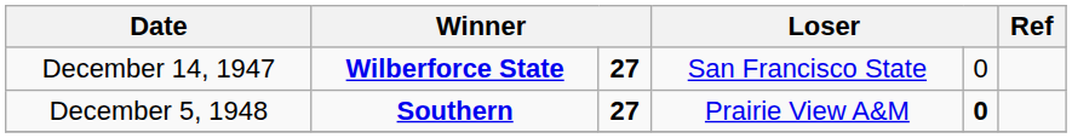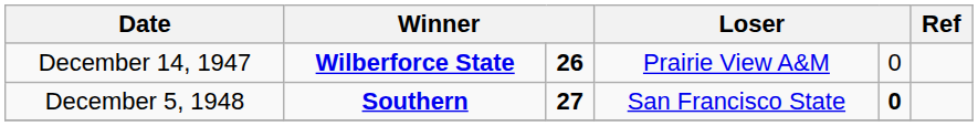 <table class="wikitable" style="width: 40em; text-align:center">
 <tr>
 <th>Date</th>
 <th colspan="2">Winner</th>
 <th colspan="2">Loser</th>
 <th>Ref</th>
 </tr>
 <tr>
 <td>December 14, 1947</td>
 <td><strong><a href='#'>Wilberforce State</a></strong></td>
-<td><strong>27</strong></td>
-<td><a href='#'>San Francisco State</a></td>
+<td><strong>26</strong></td>
+<td><a href='#'>Prairie View A&M</a></td>
 <td>0</td>
 <td></td>
 </tr>
 <tr>
 <td>December 5, 1948</td>
 <td><strong><a href='#'>Southern</a></strong></td>
 <td><strong>27</strong></td>
-<td><a href='#'>Prairie View A&M</a></td>
+<td><a href='#'>San Francisco State</a></td>
 <td><strong>0</strong></td>
 <td></td>
 </tr>
 <tr>
 </tr>
 </table>
